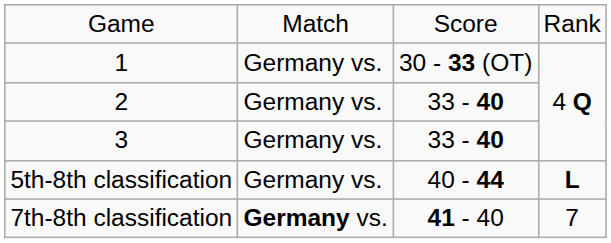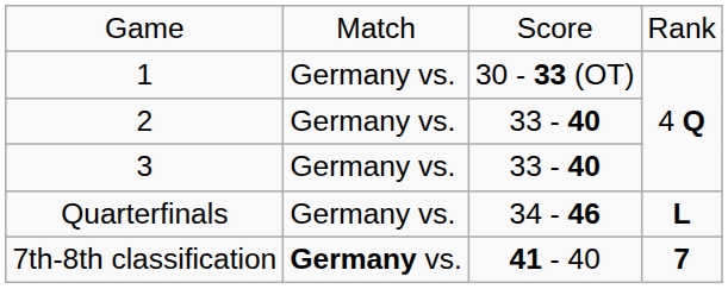 <table class="wikitable">
 <tr>
 <td style="text-align:center;">Game</td>
 <td style="text-align:center;">Match</td>
 <td style="text-align:center;">Score</td>
 <td style="text-align:center;">Rank</td>
 </tr>
 <tr>
 <td style="text-align:center;">1</td>
 <td>Germany vs. <strong></strong></td>
 <td style="text-align:center;">30 - <strong>33</strong> (OT)</td>
 <td rowspan="3" style="text-align:center;">4 <strong>Q</strong></td>
 </tr>
 <tr>
 <td style="text-align:center;">2</td>
 <td>Germany vs. <strong></strong></td>
 <td style="text-align:center;">33 - <strong>40</strong></td>
 </tr>
 <tr>
 <td style="text-align:center;">3</td>
 <td>Germany vs. <strong></strong></td>
 <td style="text-align:center;">33 - <strong>40</strong></td>
 </tr>
 <tr>
-<td style="text-align:center;">5th-8th classification</td>
+<td style="text-align:center;">Quarterfinals</td>
 <td>Germany vs. <strong></strong></td>
-<td style="text-align:center;">40 - <strong>44</strong></td>
+<td style="text-align:center;">34 - <strong>46</strong></td>
 <td style="text-align:center;"><strong>L</strong></td>
 </tr>
 <tr>
 <td style="text-align:center;">7th-8th classification</td>
 <td><strong>Germany</strong> vs. </td>
 <td style="text-align:center;"><strong>41</strong> - 40</td>
-<td style="text-align:center;">7</td>
+<td style="text-align:center;"><strong>7</strong></td>
 </tr>
 </table>
